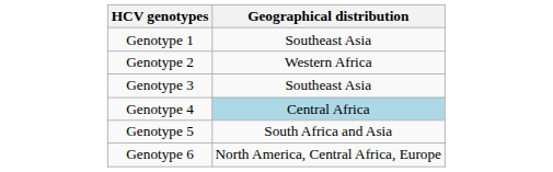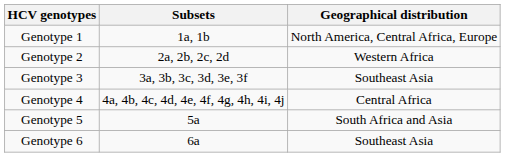 <table class="wikitable" style="text-align:center; margin-left: auto; margin-right: auto; border: none;">
 <tr>
 <th>HCV genotypes</th>
+<th>Subsets</th>
 <th>Geographical distribution</th>
 </tr>
 <tr>
 <td>Genotype 1</td>
-<td>Southeast Asia</td>
+<td>1a, 1b</td>
+<td>North America, Central Africa, Europe</td>
 </tr>
 <tr>
 <td>Genotype 2</td>
+<td>2a, 2b, 2c, 2d</td>
 <td>Western Africa</td>
 </tr>
 <tr>
 <td>Genotype 3</td>
+<td>3a, 3b, 3c, 3d, 3e, 3f</td>
 <td>Southeast Asia</td>
 </tr>
 <tr>
 <td>Genotype 4</td>
-<td style="background: lightblue;">Central Africa</td>
+<td>4a, 4b, 4c, 4d, 4e, 4f, 4g, 4h, 4i, 4j</td>
+<td>Central Africa</td>
 </tr>
 <tr>
 <td>Genotype 5</td>
+<td>5a</td>
 <td>South Africa and Asia</td>
 </tr>
 <tr>
 <td>Genotype 6</td>
-<td>North America, Central Africa, Europe</td>
+<td>6a</td>
+<td>Southeast Asia</td>
 </tr>
 </table>
